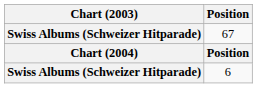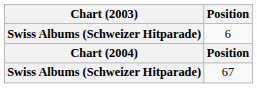 <table class="wikitable plainrowheaders" style="text-align:center;">
 <tr>
 <th scope="col">Chart (2003)</th>
 <th scope="col">Position</th>
 </tr>
 <tr>
 <th scope="row">Swiss Albums (Schweizer Hitparade)</th>
-<td>67</td>
+<td>6</td>
 </tr>
 <tr>
 <th scope="col">Chart (2004)</th>
 <th scope="col">Position</th>
 </tr>
 <tr>
 <th scope="row">Swiss Albums (Schweizer Hitparade)</th>
-<td>6</td>
+<td>67</td>
 </tr>
 </table>
